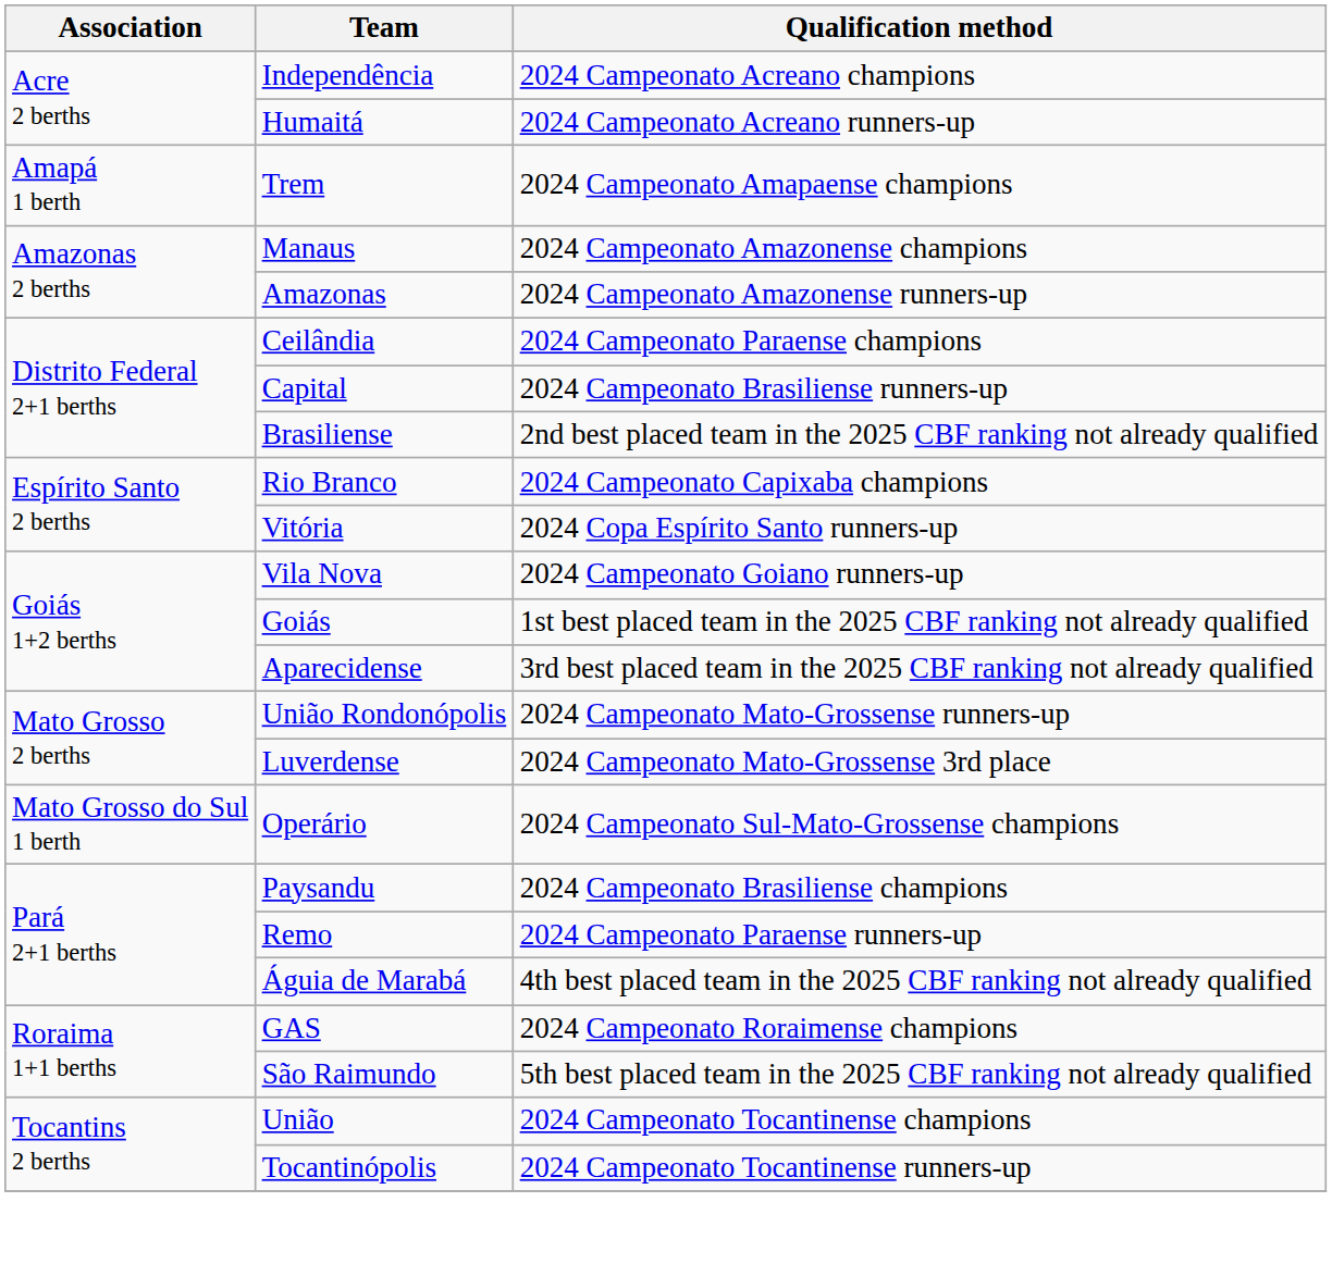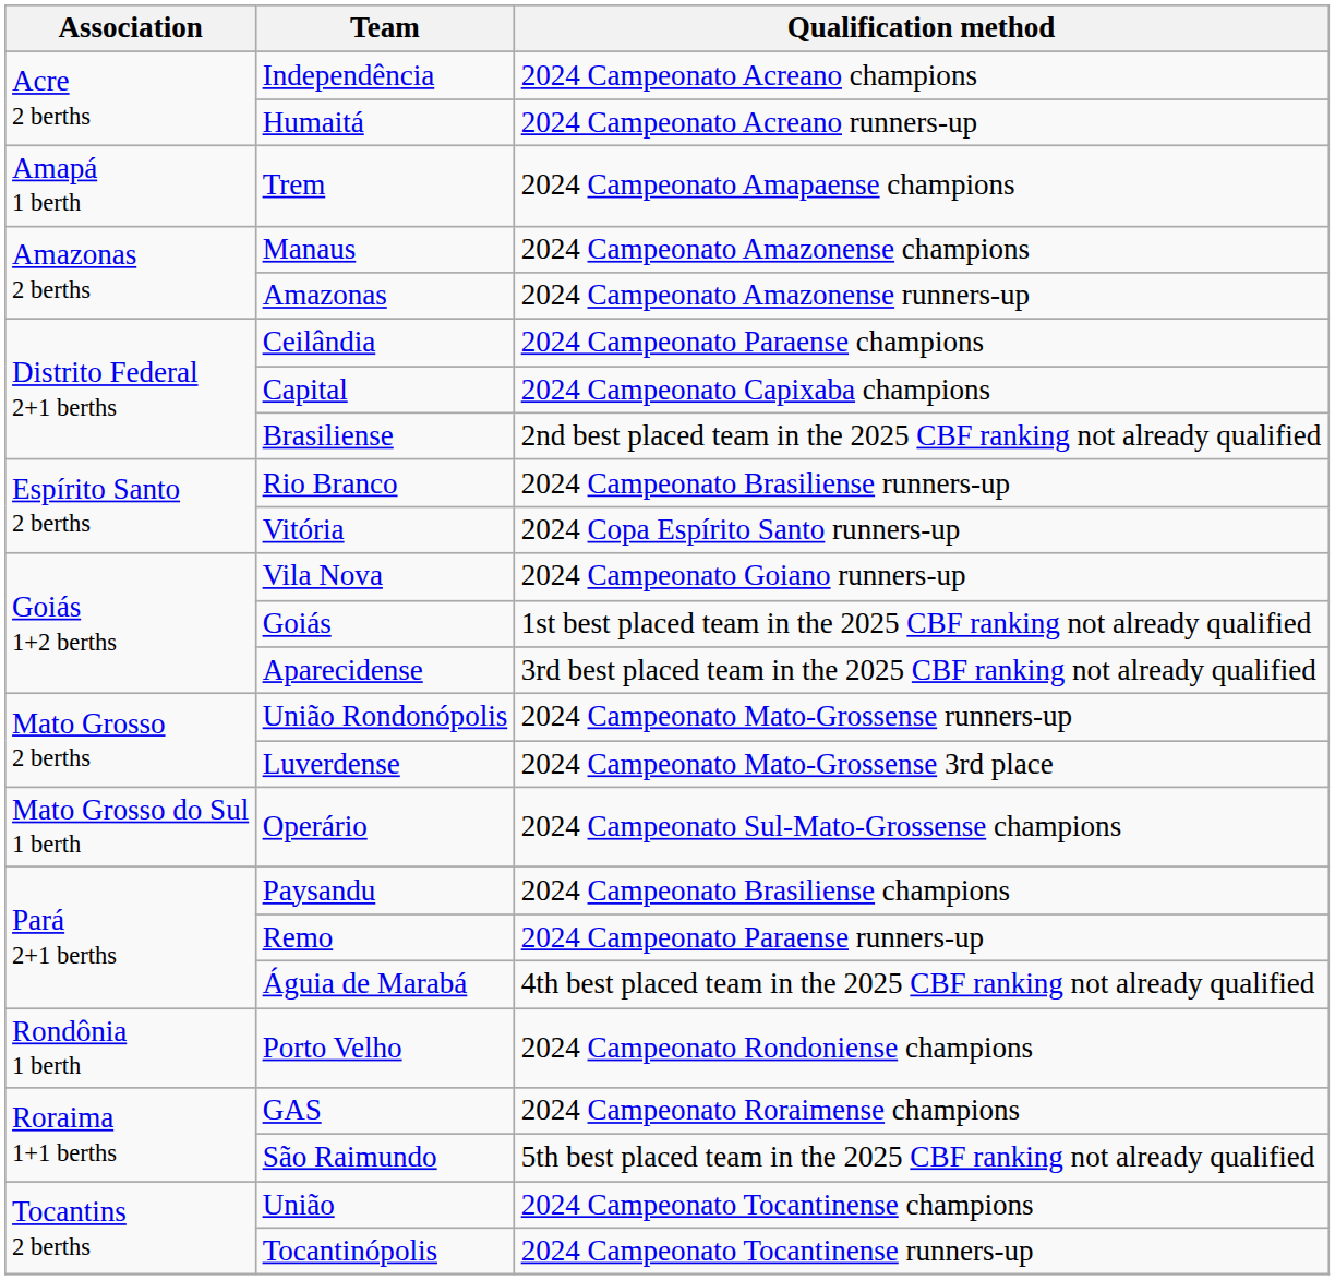 <table class="wikitable">
 <tr>
 <th>Association</th>
 <th>Team</th>
 <th>Qualification method</th>
 </tr>
 <tr>
 <td rowspan="2"> <a href='#'>Acre</a><br><small>2 berths</small></td>
 <td><a href='#'>Independência</a></td>
 <td><a href='#'>2024 Campeonato Acreano</a> champions</td>
 </tr>
 <tr>
 <td><a href='#'>Humaitá</a></td>
 <td><a href='#'>2024 Campeonato Acreano</a> runners-up</td>
 </tr>
 <tr>
 <td rowspan="1"> <a href='#'>Amapá</a><br><small>1 berth</small></td>
 <td><a href='#'>Trem</a></td>
 <td>2024 <a href='#'>Campeonato Amapaense</a> champions</td>
 </tr>
 <tr>
 <td rowspan="2"> <a href='#'>Amazonas</a><br><small>2 berths</small></td>
 <td><a href='#'>Manaus</a></td>
 <td>2024 <a href='#'>Campeonato Amazonense</a> champions</td>
 </tr>
 <tr>
 <td><a href='#'>Amazonas</a></td>
 <td>2024 <a href='#'>Campeonato Amazonense</a> runners-up</td>
 </tr>
 <tr>
 <td rowspan="3"> <a href='#'>Distrito Federal</a><br><small>2+1 berths</small></td>
 <td><a href='#'>Ceilândia</a></td>
 <td><a href='#'>2024 Campeonato Paraense</a> champions</td>
 </tr>
 <tr>
 <td><a href='#'>Capital</a></td>
-<td>2024 <a href='#'>Campeonato Brasiliense</a> runners-up</td>
+<td><a href='#'>2024 Campeonato Capixaba</a> champions</td>
 </tr>
 <tr>
 <td><a href='#'>Brasiliense</a></td>
 <td>2nd best placed team in the 2025 <a href='#'>CBF ranking</a> not already qualified</td>
 </tr>
 <tr>
 <td rowspan="2"> <a href='#'>Espírito Santo</a><br><small>2 berths</small></td>
 <td><a href='#'>Rio Branco</a></td>
-<td><a href='#'>2024 Campeonato Capixaba</a> champions</td>
+<td>2024 <a href='#'>Campeonato Brasiliense</a> runners-up</td>
 </tr>
 <tr>
 <td><a href='#'>Vitória</a></td>
 <td>2024 <a href='#'>Copa Espírito Santo</a> runners-up</td>
 </tr>
 <tr>
 <td rowspan="3"> <a href='#'>Goiás</a><br><small>1+2 berths</small></td>
 <td><a href='#'>Vila Nova</a></td>
 <td>2024 <a href='#'>Campeonato Goiano</a>  runners-up</td>
 </tr>
 <tr>
 <td><a href='#'>Goiás</a></td>
 <td>1st best placed team in the 2025 <a href='#'>CBF ranking</a> not already qualified</td>
 </tr>
 <tr>
 <td><a href='#'>Aparecidense</a></td>
 <td>3rd best placed team in the 2025 <a href='#'>CBF ranking</a> not already qualified</td>
 </tr>
 <tr>
 <td rowspan="2"> <a href='#'>Mato Grosso</a><br><small>2 berths</small></td>
 <td><a href='#'>União Rondonópolis</a></td>
 <td>2024 <a href='#'>Campeonato Mato-Grossense</a> runners-up</td>
 </tr>
 <tr>
 <td><a href='#'>Luverdense</a></td>
 <td>2024 <a href='#'>Campeonato Mato-Grossense</a> 3rd place</td>
 </tr>
 <tr>
 <td rowspan="1"> <a href='#'>Mato Grosso do Sul</a><br><small>1 berth</small></td>
 <td><a href='#'>Operário</a></td>
 <td>2024 <a href='#'>Campeonato Sul-Mato-Grossense</a> champions</td>
 </tr>
 <tr>
 <td rowspan="3"> <a href='#'>Pará</a><br><small>2+1 berths</small></td>
 <td><a href='#'>Paysandu</a></td>
 <td>2024 <a href='#'>Campeonato Brasiliense</a> champions</td>
 </tr>
 <tr>
 <td><a href='#'>Remo</a></td>
 <td><a href='#'>2024 Campeonato Paraense</a> runners-up</td>
 </tr>
 <tr>
 <td><a href='#'>Águia de Marabá</a></td>
 <td>4th best placed team in the 2025 <a href='#'>CBF ranking</a> not already qualified</td>
 </tr>
 <tr>
+<td rowspan="1"> <a href='#'>Rondônia</a><br><small>1 berth</small></td>
+<td><a href='#'>Porto Velho</a></td>
+<td>2024 <a href='#'>Campeonato Rondoniense</a> champions</td>
+</tr>
+<tr>
 <td rowspan="2"> <a href='#'>Roraima</a><br><small>1+1 berths</small></td>
 <td><a href='#'>GAS</a></td>
 <td>2024 <a href='#'>Campeonato Roraimense</a> champions</td>
 </tr>
 <tr>
 <td><a href='#'>São Raimundo</a></td>
 <td>5th best placed team in the 2025 <a href='#'>CBF ranking</a> not already qualified</td>
 </tr>
 <tr>
 <td rowspan="2"> <a href='#'>Tocantins</a><br><small>2 berths</small></td>
 <td><a href='#'>União</a></td>
 <td><a href='#'>2024 Campeonato Tocantinense</a> champions</td>
 </tr>
 <tr>
 <td><a href='#'>Tocantinópolis</a></td>
 <td><a href='#'>2024 Campeonato Tocantinense</a> runners-up</td>
 </tr>
 <tr>
 </tr>
 </table>
